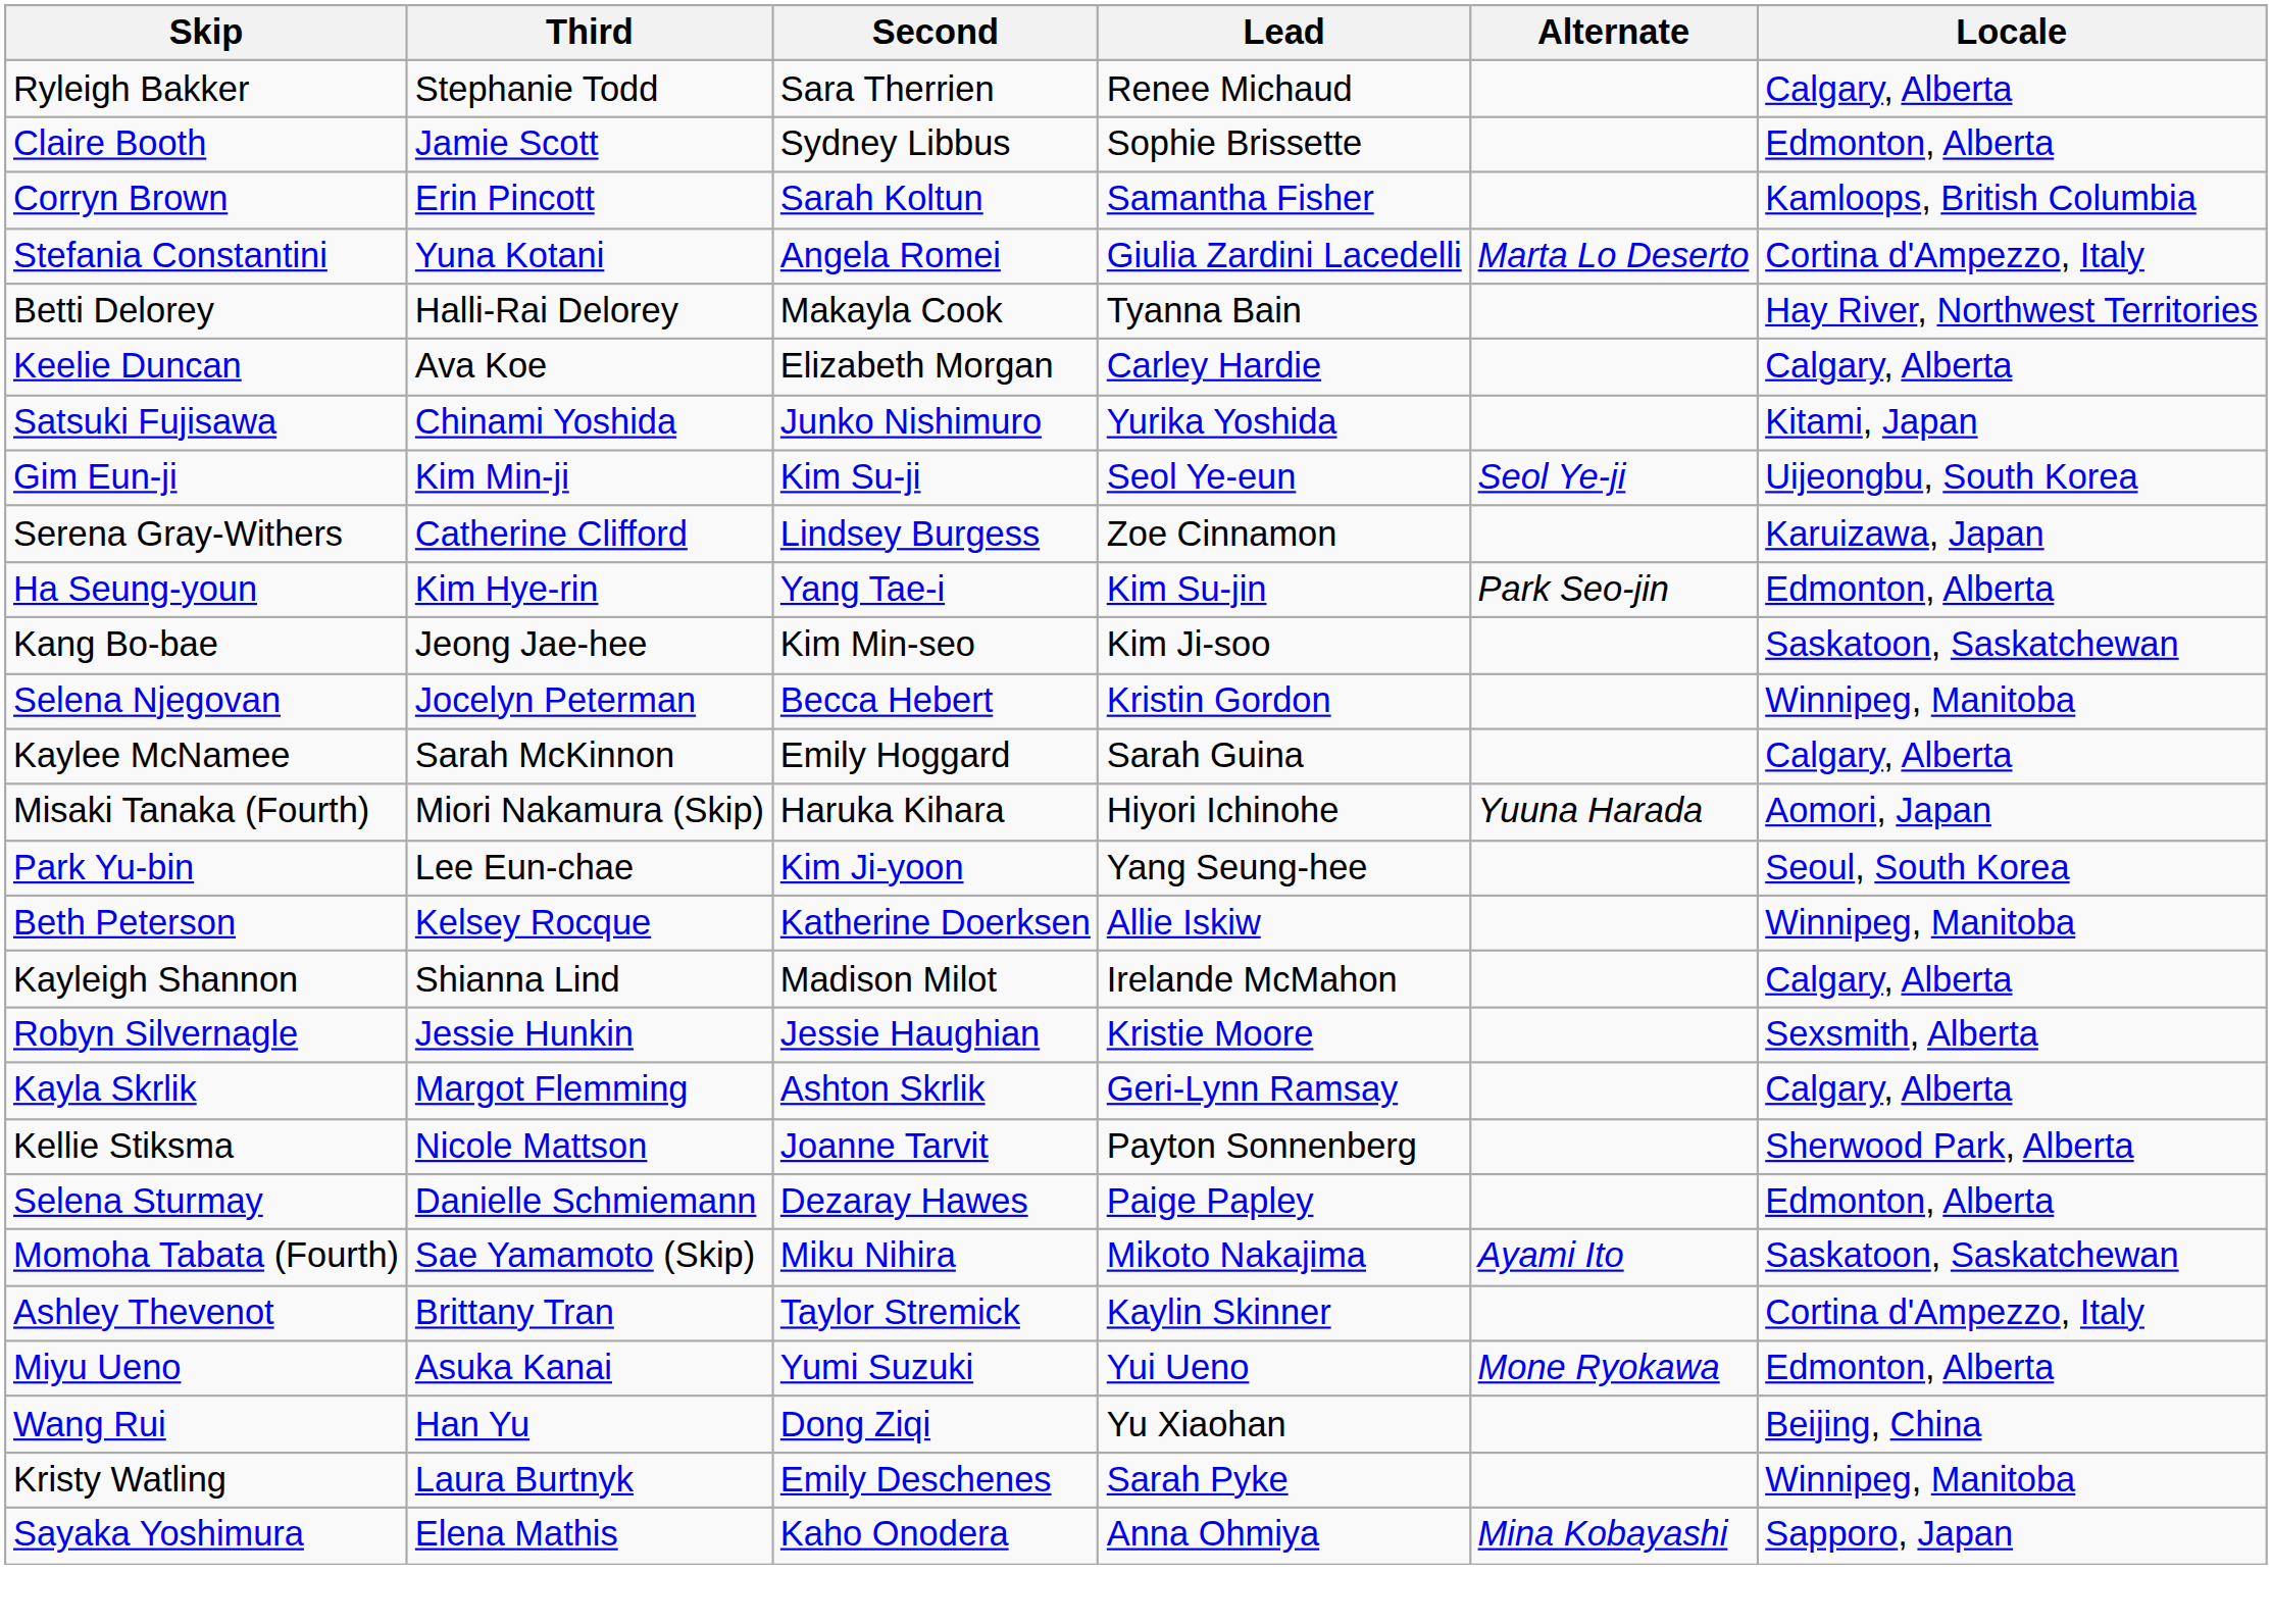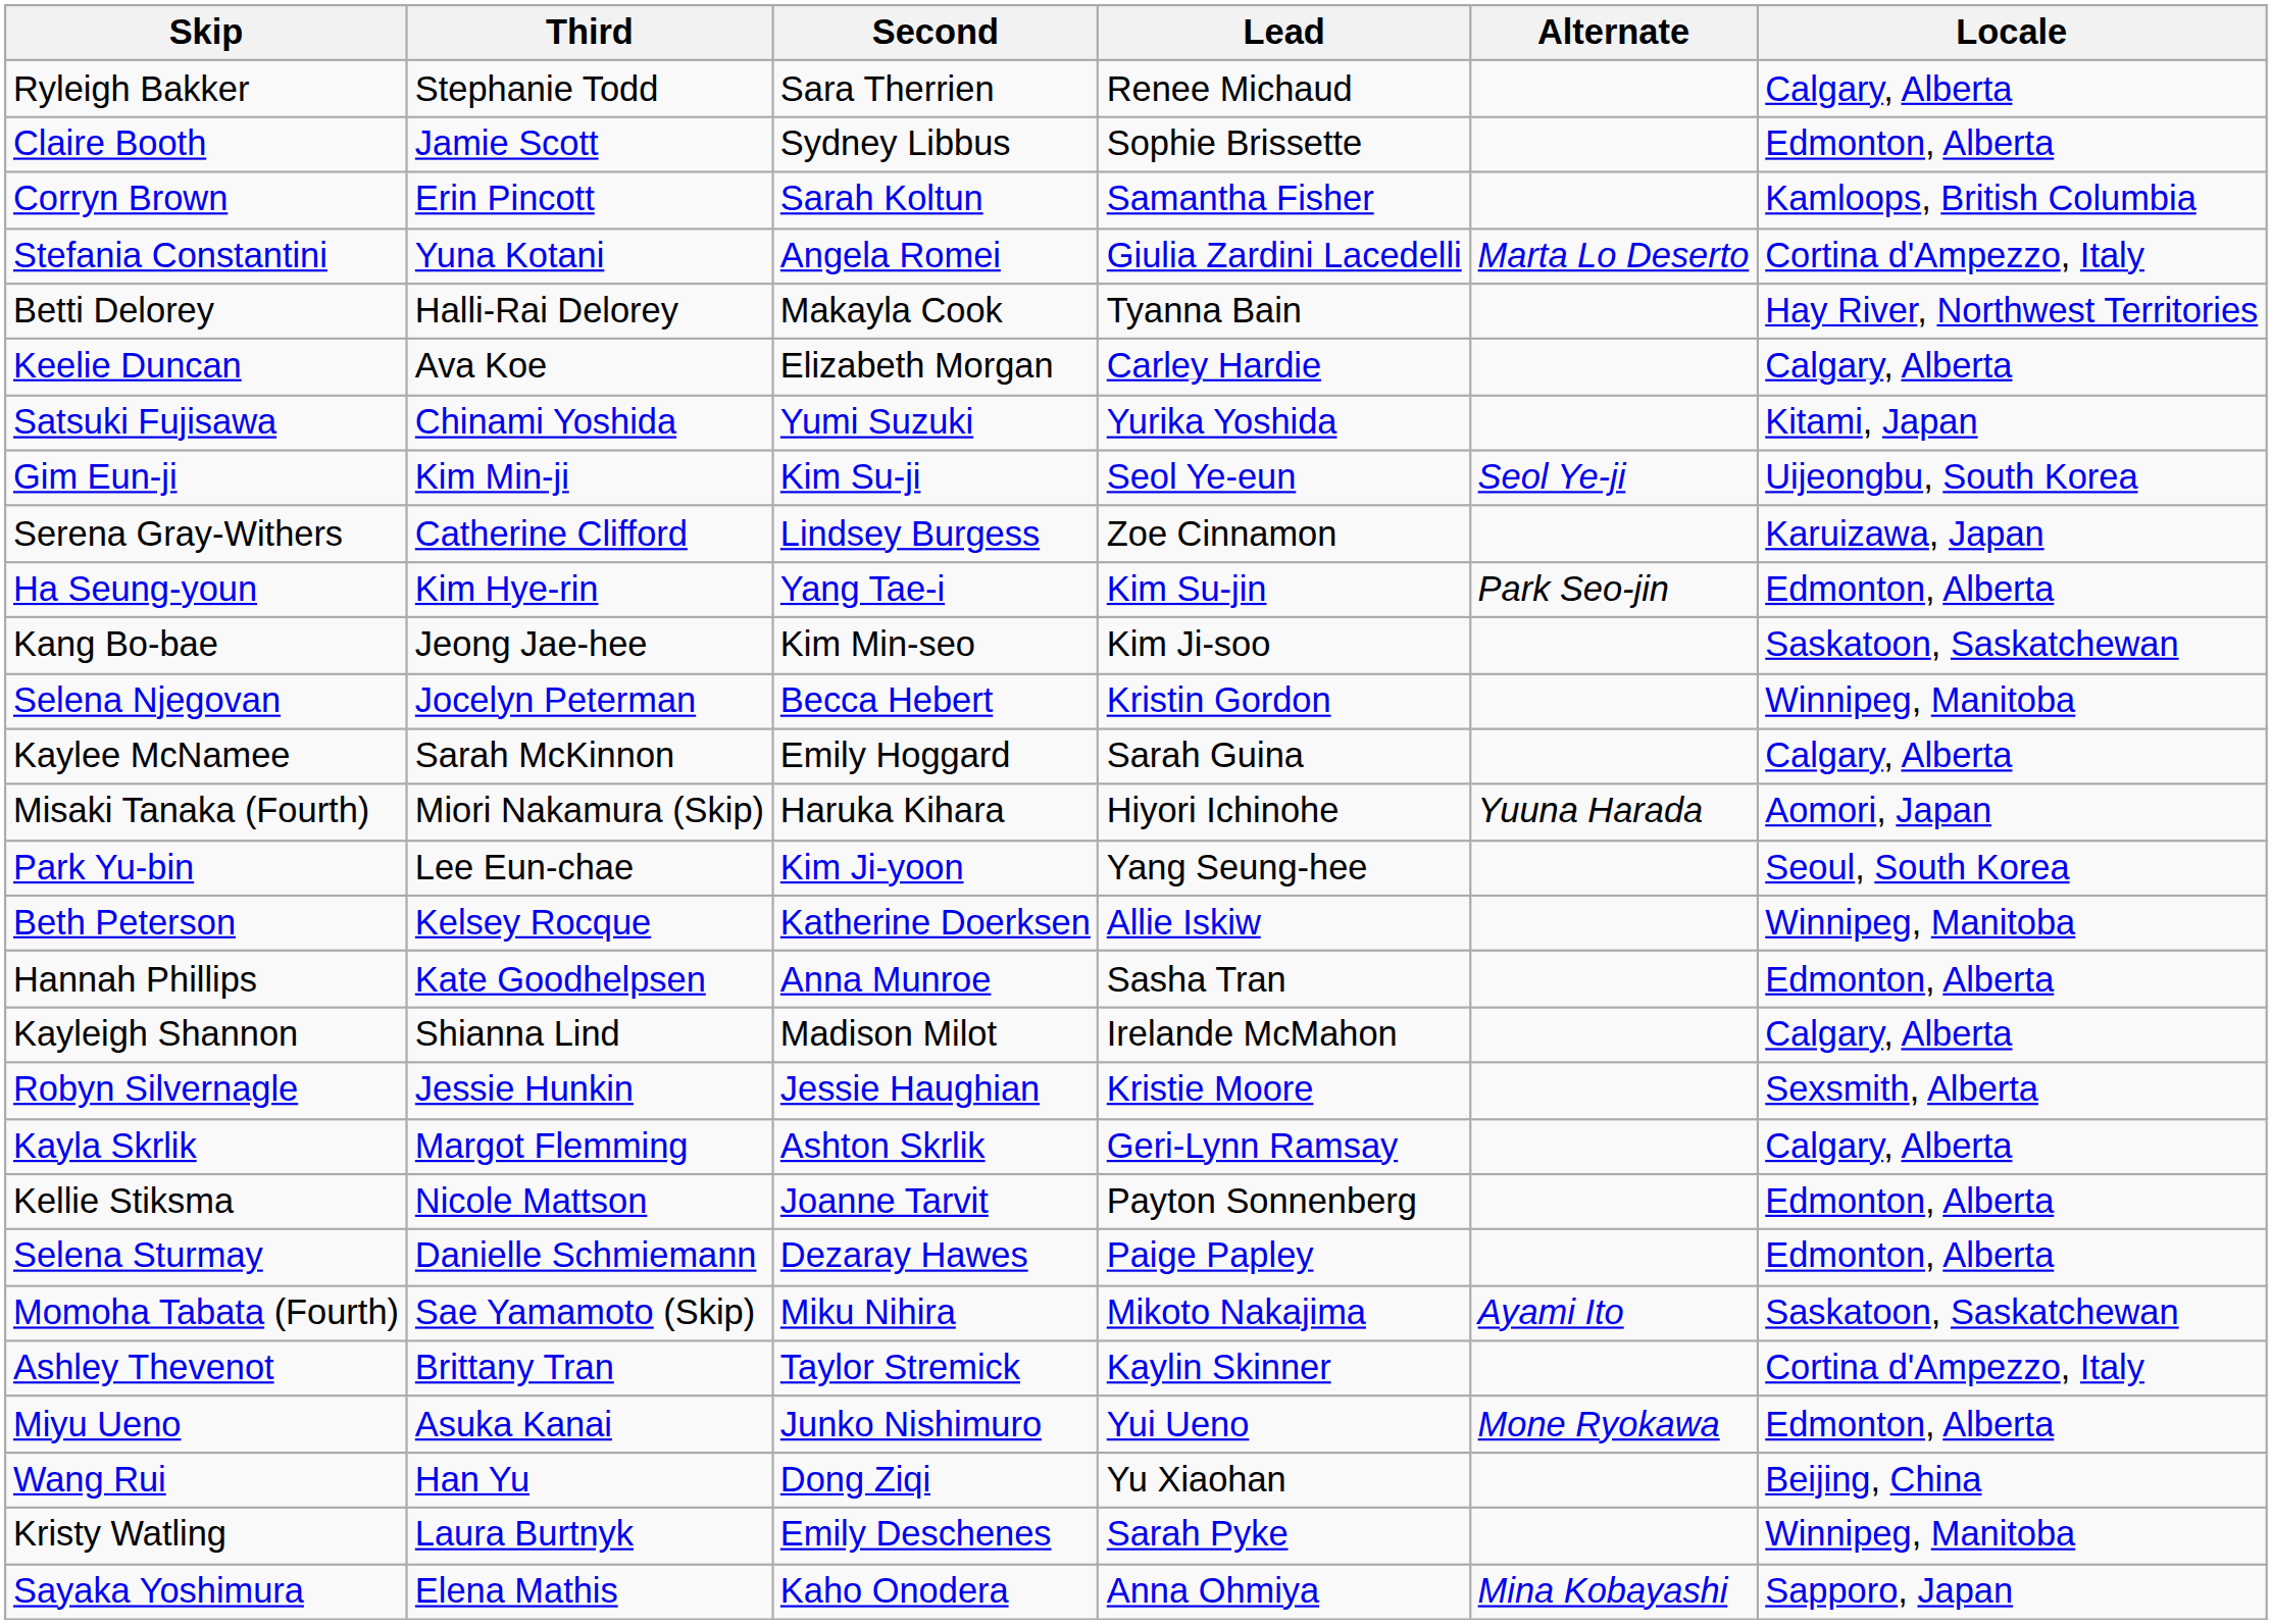 <table class=wikitable>
 <tr>
 <th scope="col">Skip</th>
 <th scope="col">Third</th>
 <th scope="col">Second</th>
 <th scope="col">Lead</th>
 <th scope="col">Alternate</th>
 <th scope="col">Locale</th>
 </tr>
 <tr>
 <td>Ryleigh Bakker</td>
 <td>Stephanie Todd</td>
 <td>Sara Therrien</td>
 <td>Renee Michaud</td>
 <td></td>
 <td> <a href='#'>Calgary</a>, <a href='#'>Alberta</a></td>
 </tr>
 <tr>
 <td><a href='#'>Claire Booth</a></td>
 <td><a href='#'>Jamie Scott</a></td>
 <td>Sydney Libbus</td>
 <td>Sophie Brissette</td>
 <td></td>
 <td> <a href='#'>Edmonton</a>, <a href='#'>Alberta</a></td>
 </tr>
 <tr>
 <td><a href='#'>Corryn Brown</a></td>
 <td><a href='#'>Erin Pincott</a></td>
 <td><a href='#'>Sarah Koltun</a></td>
 <td><a href='#'>Samantha Fisher</a></td>
 <td></td>
 <td> <a href='#'>Kamloops</a>, <a href='#'>British Columbia</a></td>
 </tr>
 <tr>
 <td><a href='#'>Stefania Constantini</a></td>
 <td><a href='#'>Yuna Kotani</a></td>
 <td><a href='#'>Angela Romei</a></td>
 <td><a href='#'>Giulia Zardini Lacedelli</a></td>
 <td><em><a href='#'>Marta Lo Deserto</a></em></td>
 <td> <a href='#'>Cortina d'Ampezzo</a>, <a href='#'>Italy</a></td>
 </tr>
 <tr>
 <td>Betti Delorey</td>
 <td>Halli-Rai Delorey</td>
 <td>Makayla Cook</td>
 <td>Tyanna Bain</td>
 <td></td>
 <td> <a href='#'>Hay River</a>, <a href='#'>Northwest Territories</a></td>
 </tr>
 <tr>
 <td><a href='#'>Keelie Duncan</a></td>
 <td>Ava Koe</td>
 <td>Elizabeth Morgan</td>
 <td><a href='#'>Carley Hardie</a></td>
 <td></td>
 <td> <a href='#'>Calgary</a>, <a href='#'>Alberta</a></td>
 </tr>
 <tr>
 <td><a href='#'>Satsuki Fujisawa</a></td>
 <td><a href='#'>Chinami Yoshida</a></td>
-<td><a href='#'>Junko Nishimuro</a></td>
+<td><a href='#'>Yumi Suzuki</a></td>
 <td><a href='#'>Yurika Yoshida</a></td>
 <td></td>
 <td> <a href='#'>Kitami</a>, <a href='#'>Japan</a></td>
 </tr>
 <tr>
 <td><a href='#'>Gim Eun-ji</a></td>
 <td><a href='#'>Kim Min-ji</a></td>
 <td><a href='#'>Kim Su-ji</a></td>
 <td><a href='#'>Seol Ye-eun</a></td>
 <td><em><a href='#'>Seol Ye-ji</a></em></td>
 <td> <a href='#'>Uijeongbu</a>, <a href='#'>South Korea</a></td>
 </tr>
 <tr>
 <td>Serena Gray-Withers</td>
 <td><a href='#'>Catherine Clifford</a></td>
 <td><a href='#'>Lindsey Burgess</a></td>
 <td>Zoe Cinnamon</td>
 <td></td>
 <td> <a href='#'>Karuizawa</a>, <a href='#'>Japan</a></td>
 </tr>
 <tr>
 <td><a href='#'>Ha Seung-youn</a></td>
 <td><a href='#'>Kim Hye-rin</a></td>
 <td><a href='#'>Yang Tae-i</a></td>
 <td><a href='#'>Kim Su-jin</a></td>
 <td><em>Park Seo-jin</em></td>
 <td> <a href='#'>Edmonton</a>, <a href='#'>Alberta</a></td>
 </tr>
 <tr>
 <td>Kang Bo-bae</td>
 <td>Jeong Jae-hee</td>
 <td>Kim Min-seo</td>
 <td>Kim Ji-soo</td>
 <td></td>
 <td> <a href='#'>Saskatoon</a>, <a href='#'>Saskatchewan</a></td>
 </tr>
 <tr>
 <td><a href='#'>Selena Njegovan</a></td>
 <td><a href='#'>Jocelyn Peterman</a></td>
 <td><a href='#'>Becca Hebert</a></td>
 <td><a href='#'>Kristin Gordon</a></td>
 <td></td>
 <td> <a href='#'>Winnipeg</a>, <a href='#'>Manitoba</a></td>
 </tr>
 <tr>
 <td>Kaylee McNamee</td>
 <td>Sarah McKinnon</td>
 <td>Emily Hoggard</td>
 <td>Sarah Guina</td>
 <td></td>
 <td> <a href='#'>Calgary</a>, <a href='#'>Alberta</a></td>
 </tr>
 <tr>
 <td>Misaki Tanaka (Fourth)</td>
 <td>Miori Nakamura (Skip)</td>
 <td>Haruka Kihara</td>
 <td>Hiyori Ichinohe</td>
 <td><em>Yuuna Harada</em></td>
 <td> <a href='#'>Aomori</a>, <a href='#'>Japan</a></td>
 </tr>
 <tr>
 <td><a href='#'>Park Yu-bin</a></td>
 <td>Lee Eun-chae</td>
 <td><a href='#'>Kim Ji-yoon</a></td>
 <td>Yang Seung-hee</td>
 <td></td>
 <td> <a href='#'>Seoul</a>, <a href='#'>South Korea</a></td>
 </tr>
 <tr>
 <td><a href='#'>Beth Peterson</a></td>
 <td><a href='#'>Kelsey Rocque</a></td>
 <td><a href='#'>Katherine Doerksen</a></td>
 <td><a href='#'>Allie Iskiw</a></td>
 <td></td>
 <td> <a href='#'>Winnipeg</a>, <a href='#'>Manitoba</a></td>
 </tr>
 <tr>
+<td>Hannah Phillips</td>
+<td><a href='#'>Kate Goodhelpsen</a></td>
+<td><a href='#'>Anna Munroe</a></td>
+<td>Sasha Tran</td>
+<td></td>
+<td> <a href='#'>Edmonton</a>, <a href='#'>Alberta</a></td>
+</tr>
+<tr>
 <td>Kayleigh Shannon</td>
 <td>Shianna Lind</td>
 <td>Madison Milot</td>
 <td>Irelande McMahon</td>
 <td></td>
 <td> <a href='#'>Calgary</a>, <a href='#'>Alberta</a></td>
 </tr>
 <tr>
 <td><a href='#'>Robyn Silvernagle</a></td>
 <td><a href='#'>Jessie Hunkin</a></td>
 <td><a href='#'>Jessie Haughian</a></td>
 <td><a href='#'>Kristie Moore</a></td>
 <td></td>
 <td> <a href='#'>Sexsmith</a>, <a href='#'>Alberta</a></td>
 </tr>
 <tr>
 <td><a href='#'>Kayla Skrlik</a></td>
 <td><a href='#'>Margot Flemming</a></td>
 <td><a href='#'>Ashton Skrlik</a></td>
 <td><a href='#'>Geri-Lynn Ramsay</a></td>
 <td></td>
 <td> <a href='#'>Calgary</a>, <a href='#'>Alberta</a></td>
 </tr>
 <tr>
 <td>Kellie Stiksma</td>
 <td><a href='#'>Nicole Mattson</a></td>
 <td><a href='#'>Joanne Tarvit</a></td>
 <td>Payton Sonnenberg</td>
 <td></td>
-<td> <a href='#'>Sherwood Park</a>, <a href='#'>Alberta</a></td>
+<td> <a href='#'>Edmonton</a>, <a href='#'>Alberta</a></td>
 </tr>
 <tr>
 <td><a href='#'>Selena Sturmay</a></td>
 <td><a href='#'>Danielle Schmiemann</a></td>
 <td><a href='#'>Dezaray Hawes</a></td>
 <td><a href='#'>Paige Papley</a></td>
 <td></td>
 <td> <a href='#'>Edmonton</a>, <a href='#'>Alberta</a></td>
 </tr>
 <tr>
 <td><a href='#'>Momoha Tabata</a> (Fourth)</td>
 <td><a href='#'>Sae Yamamoto</a> (Skip)</td>
 <td><a href='#'>Miku Nihira</a></td>
 <td><a href='#'>Mikoto Nakajima</a></td>
 <td><em><a href='#'>Ayami Ito</a></em></td>
 <td> <a href='#'>Saskatoon</a>, <a href='#'>Saskatchewan</a></td>
 </tr>
 <tr>
 <td><a href='#'>Ashley Thevenot</a></td>
 <td><a href='#'>Brittany Tran</a></td>
 <td><a href='#'>Taylor Stremick</a></td>
 <td><a href='#'>Kaylin Skinner</a></td>
 <td></td>
 <td> <a href='#'>Cortina d'Ampezzo</a>, <a href='#'>Italy</a></td>
 </tr>
 <tr>
 <td><a href='#'>Miyu Ueno</a></td>
 <td><a href='#'>Asuka Kanai</a></td>
-<td><a href='#'>Yumi Suzuki</a></td>
+<td><a href='#'>Junko Nishimuro</a></td>
 <td><a href='#'>Yui Ueno</a></td>
 <td><em><a href='#'>Mone Ryokawa</a></em></td>
 <td> <a href='#'>Edmonton</a>, <a href='#'>Alberta</a></td>
 </tr>
 <tr>
 <td><a href='#'>Wang Rui</a></td>
 <td><a href='#'>Han Yu</a></td>
 <td><a href='#'>Dong Ziqi</a></td>
 <td>Yu Xiaohan</td>
 <td></td>
 <td> <a href='#'>Beijing</a>, <a href='#'>China</a></td>
 </tr>
 <tr>
 <td>Kristy Watling</td>
 <td><a href='#'>Laura Burtnyk</a></td>
 <td><a href='#'>Emily Deschenes</a></td>
 <td><a href='#'>Sarah Pyke</a></td>
 <td></td>
 <td> <a href='#'>Winnipeg</a>, <a href='#'>Manitoba</a></td>
 </tr>
 <tr>
 <td><a href='#'>Sayaka Yoshimura</a></td>
 <td><a href='#'>Elena Mathis</a></td>
 <td><a href='#'>Kaho Onodera</a></td>
 <td><a href='#'>Anna Ohmiya</a></td>
 <td><em><a href='#'>Mina Kobayashi</a></em></td>
 <td> <a href='#'>Sapporo</a>, <a href='#'>Japan</a></td>
 </tr>
 </table>
